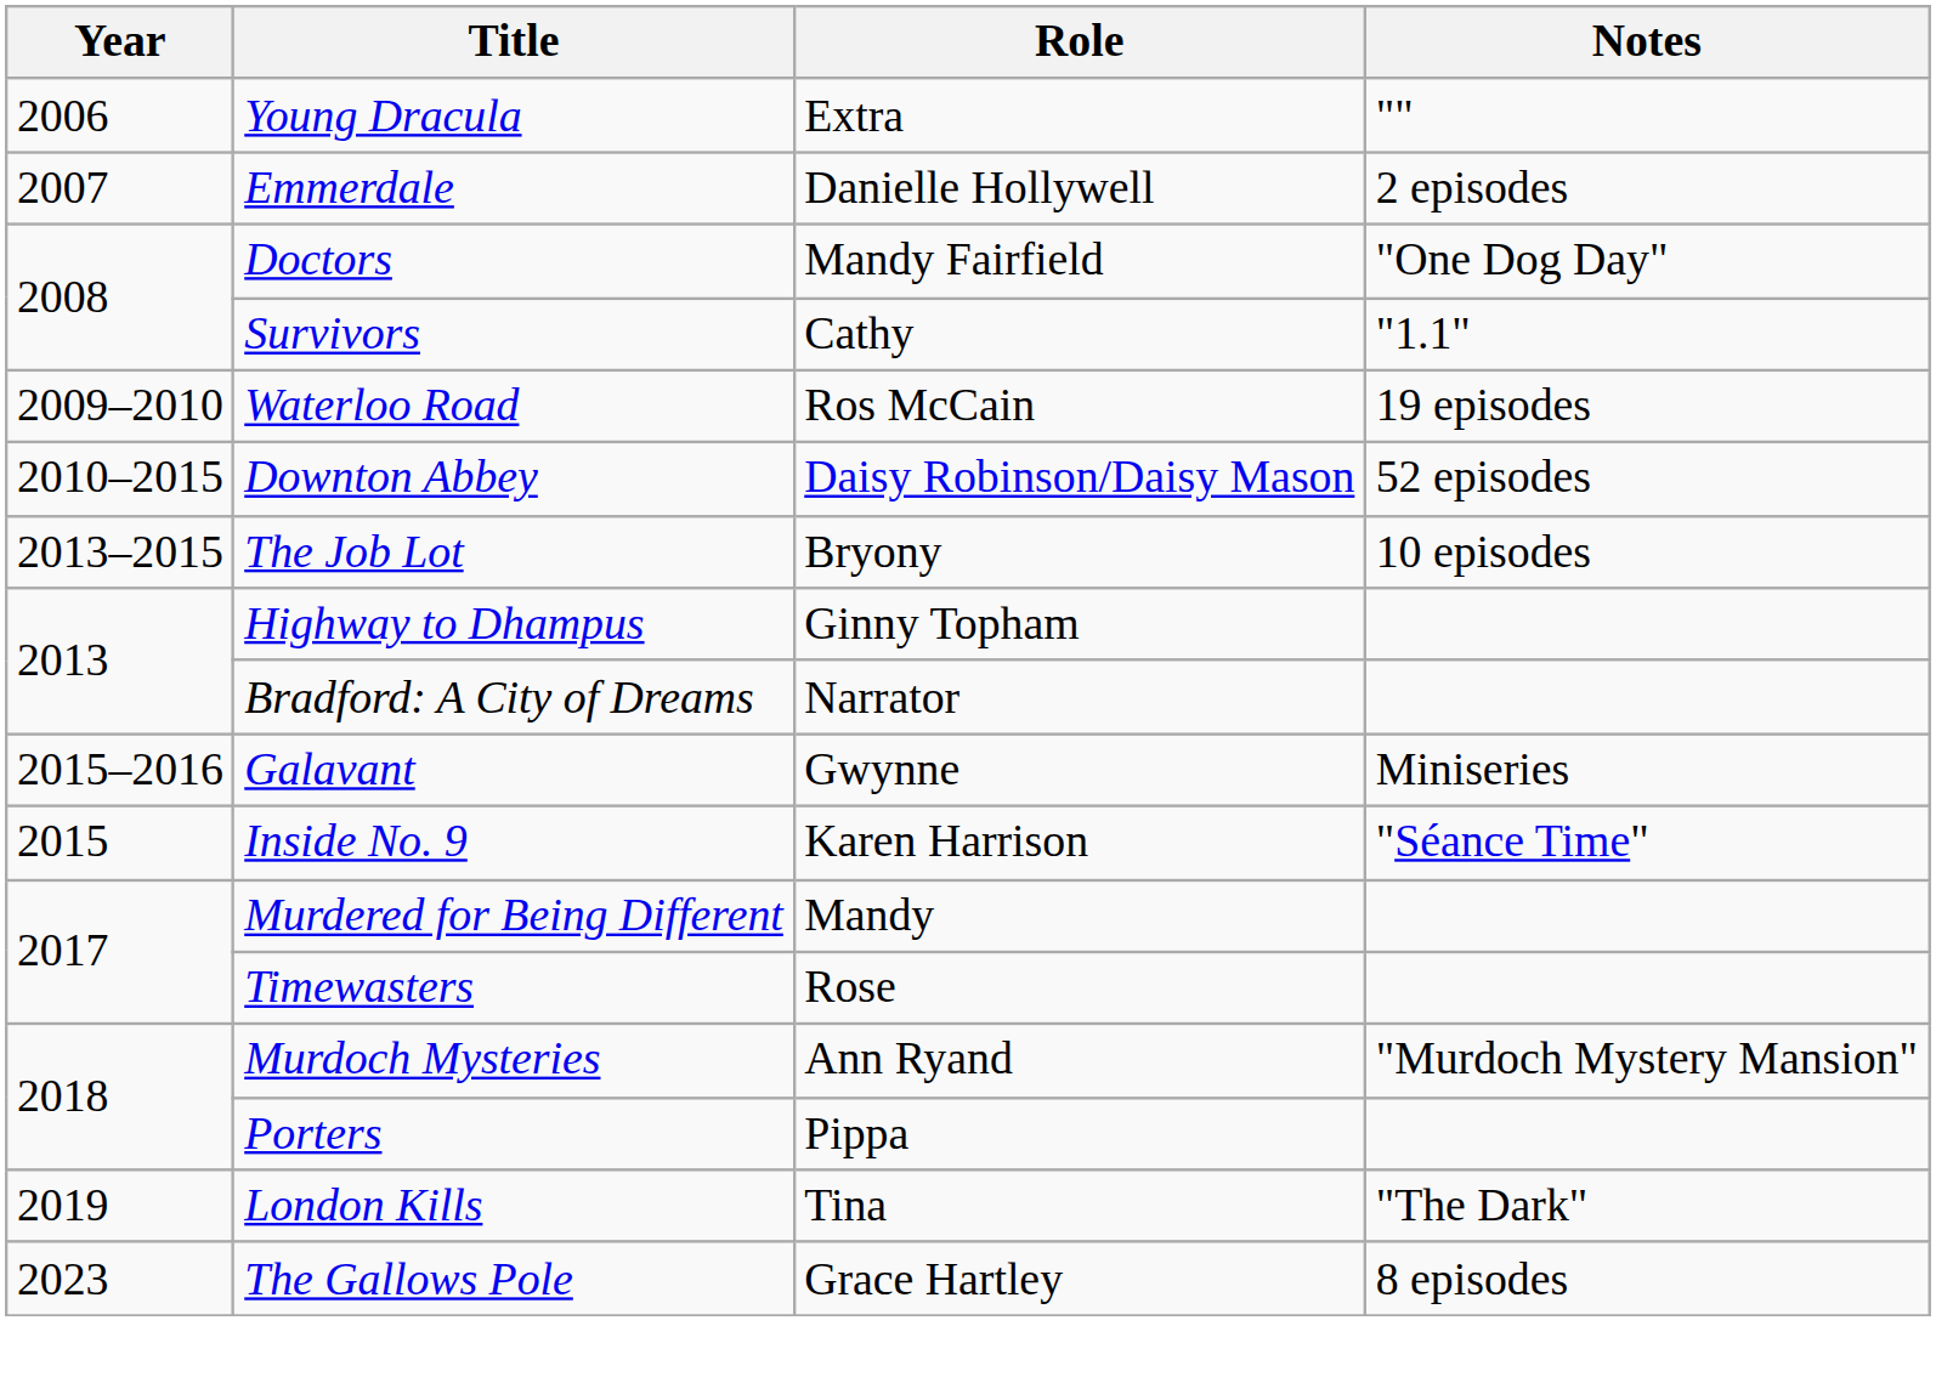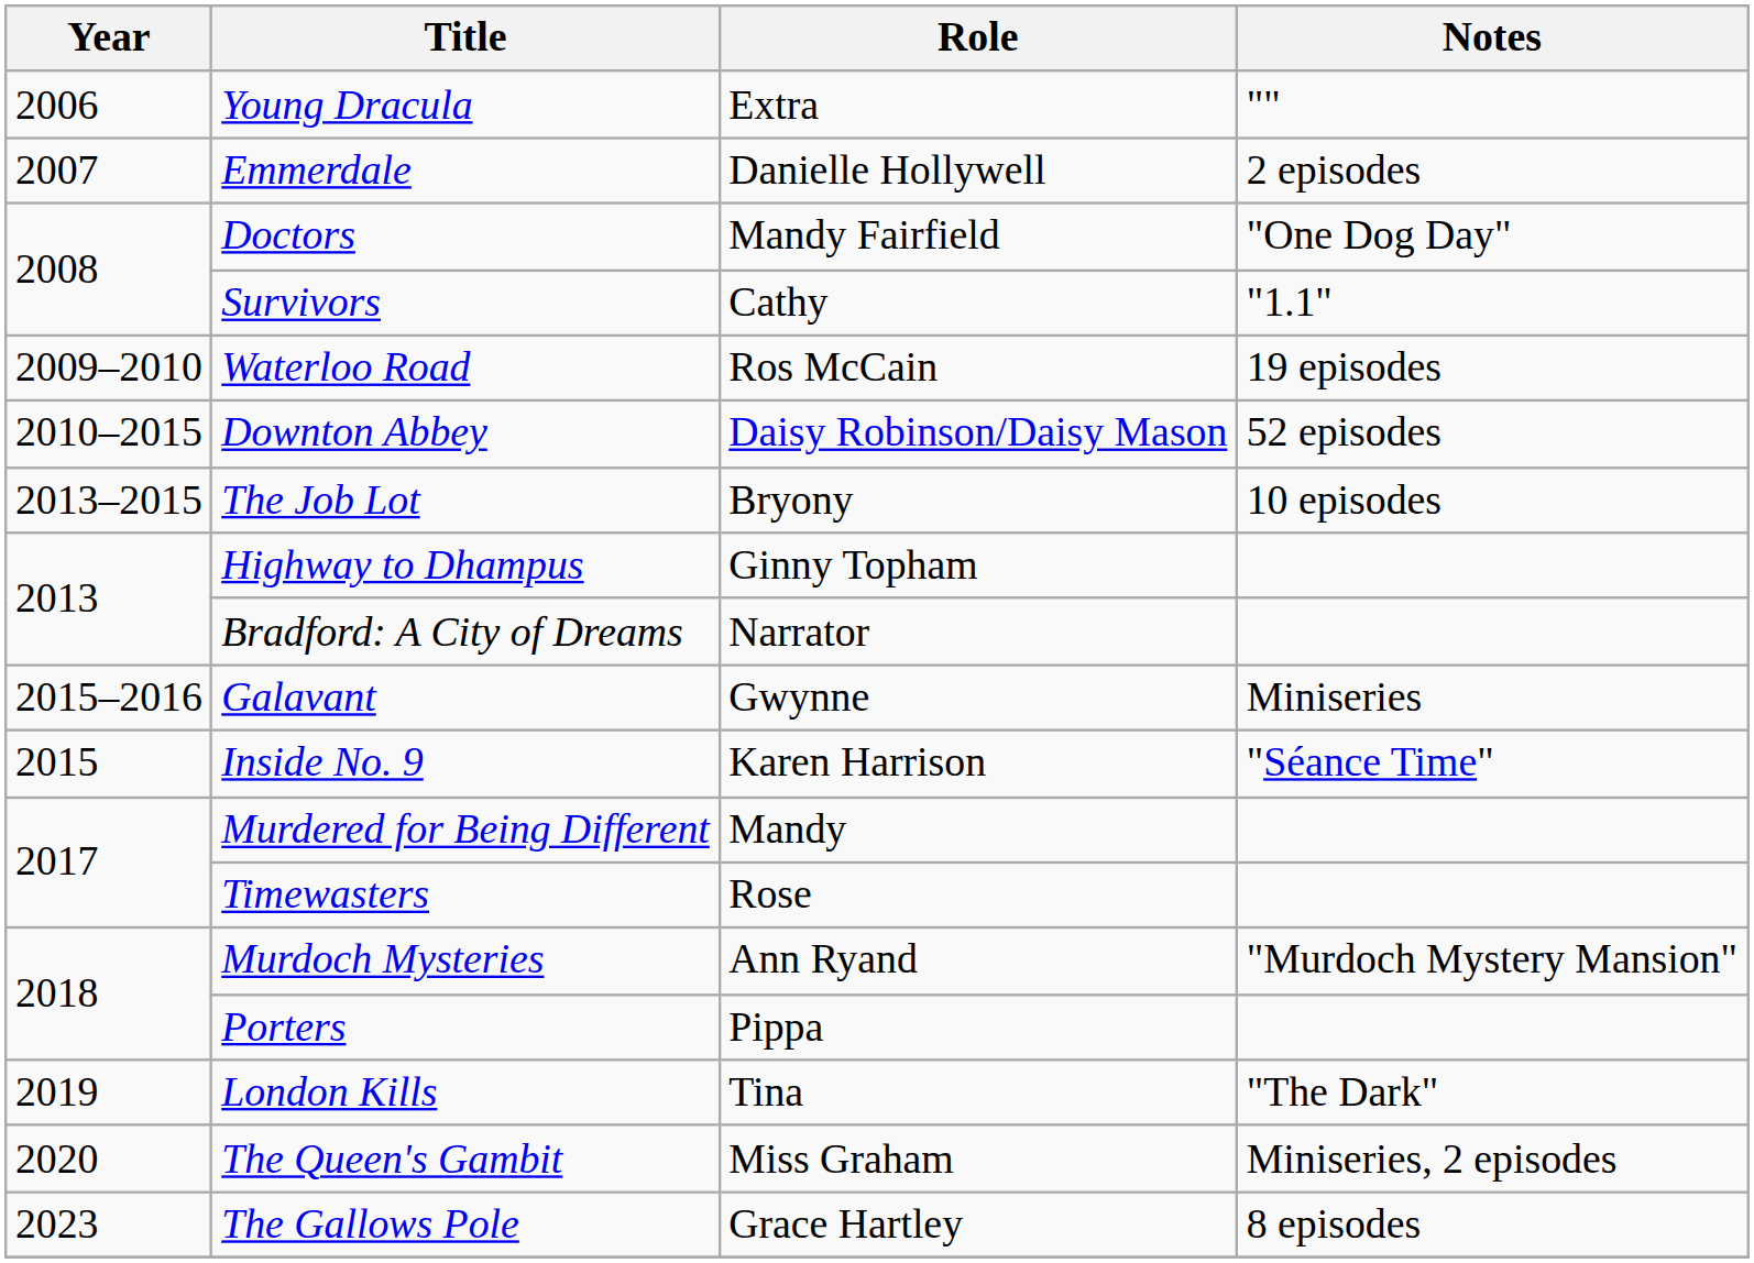 <table class="wikitable sortable">
 <tr>
 <th>Year</th>
 <th>Title</th>
 <th>Role</th>
 <th class="unsortable">Notes</th>
 </tr>
 <tr>
 <td>2006</td>
 <td><em><a href='#'>Young Dracula</a></em></td>
 <td>Extra</td>
 <td>""</td>
 </tr>
 <tr>
 <td>2007</td>
 <td><em><a href='#'>Emmerdale</a></em></td>
 <td>Danielle Hollywell</td>
 <td>2 episodes</td>
 </tr>
 <tr>
 <td rowspan=2>2008</td>
 <td><em><a href='#'>Doctors</a></em></td>
 <td>Mandy Fairfield</td>
 <td>"One Dog Day"</td>
 </tr>
 <tr>
 <td><em><a href='#'>Survivors</a></em></td>
 <td>Cathy</td>
 <td>"1.1"</td>
 </tr>
 <tr>
 <td>2009–2010</td>
 <td><em><a href='#'>Waterloo Road</a></em></td>
 <td>Ros McCain</td>
 <td>19 episodes</td>
 </tr>
 <tr>
 <td>2010–2015</td>
 <td><em><a href='#'>Downton Abbey</a></em></td>
 <td><a href='#'>Daisy Robinson/Daisy Mason</a></td>
 <td>52 episodes</td>
 </tr>
 <tr>
 <td>2013–2015</td>
 <td><em><a href='#'>The Job Lot</a></em></td>
 <td>Bryony</td>
 <td>10 episodes</td>
 </tr>
 <tr>
 <td rowspan=2>2013</td>
 <td><em><a href='#'>Highway to Dhampus</a></em></td>
 <td>Ginny Topham</td>
 <td></td>
 </tr>
 <tr>
 <td><em>Bradford: A City of Dreams</em></td>
 <td>Narrator</td>
 <td></td>
 </tr>
 <tr>
 <td>2015–2016</td>
 <td><em><a href='#'>Galavant</a></em></td>
 <td>Gwynne</td>
 <td>Miniseries</td>
 </tr>
 <tr>
 <td>2015</td>
 <td><em><a href='#'>Inside No. 9</a></em></td>
 <td>Karen Harrison</td>
 <td>"<a href='#'>Séance Time</a>"</td>
 </tr>
 <tr>
 <td rowspan=2>2017</td>
 <td><em><a href='#'>Murdered for Being Different</a></em></td>
 <td>Mandy</td>
 <td></td>
 </tr>
 <tr>
 <td><em><a href='#'>Timewasters</a></em></td>
 <td>Rose</td>
 <td></td>
 </tr>
 <tr>
 <td rowspan=2>2018</td>
 <td><em><a href='#'>Murdoch Mysteries</a></em></td>
 <td>Ann Ryand</td>
 <td>"Murdoch Mystery Mansion"</td>
 </tr>
 <tr>
 <td><em><a href='#'>Porters</a></em></td>
 <td>Pippa</td>
 <td></td>
 </tr>
 <tr>
 <td>2019</td>
 <td><em><a href='#'>London Kills</a></em></td>
 <td>Tina</td>
 <td>"The Dark"</td>
 </tr>
 <tr>
+<td>2020</td>
+<td><em><a href='#'>The Queen's Gambit</a></em></td>
+<td>Miss Graham</td>
+<td>Miniseries, 2 episodes</td>
+</tr>
+<tr>
 <td>2023</td>
 <td><a href='#'><em>The Gallows Pole</em></a></td>
 <td>Grace Hartley</td>
 <td>8 episodes</td>
 </tr>
 <tr>
 </tr>
 </table>
